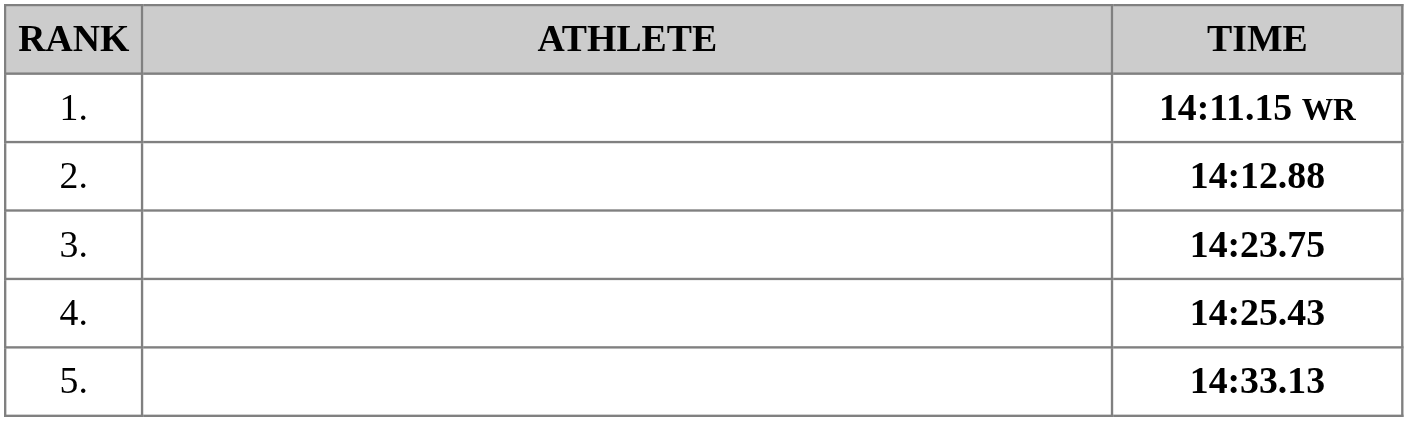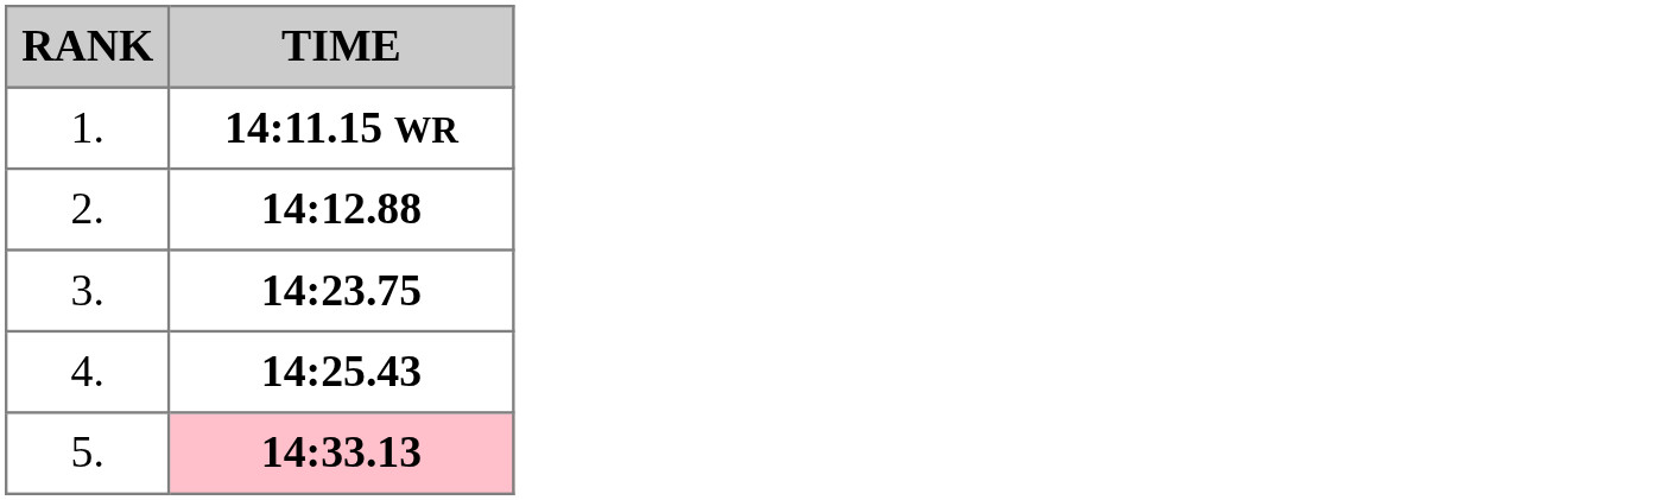 <table border="1" cellspacing="2" cellpadding="5" style="border-collapse: collapse; font-size: 100%;">
 <tr bgcolor="cccccc">
 <th>RANK</th>
-<th align="center" style="width: 25em">ATHLETE</th>
 <th align="center" style="width: 7em">TIME</th>
 </tr>
 <tr>
 <td align="center">1.</td>
-<td></td>
 <td align="center"><strong>14:11.15</strong> <small><strong>WR</strong></small></td>
 </tr>
 <tr>
 <td align="center">2.</td>
-<td></td>
 <td align="center"><strong>14:12.88</strong></td>
 </tr>
 <tr>
 <td align="center">3.</td>
-<td></td>
 <td align="center"><strong>14:23.75</strong></td>
 </tr>
 <tr>
 <td align="center">4.</td>
-<td></td>
 <td align="center"><strong>14:25.43</strong></td>
 </tr>
 <tr>
 <td align="center">5.</td>
-<td></td>
-<td align="center"><strong>14:33.13</strong></td>
+<td align="center" style="background: pink;"><strong>14:33.13</strong></td>
 </tr>
 </table>
